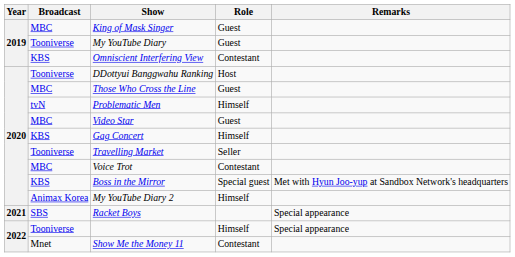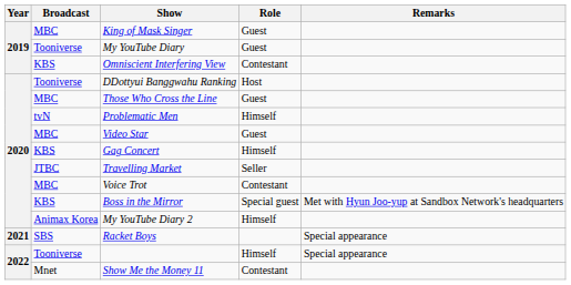 <table class="wikitable sortable">
 <tr>
 <th>Year</th>
 <th>Broadcast</th>
 <th>Show</th>
 <th>Role</th>
 <th>Remarks</th>
 </tr>
 <tr>
 <th rowspan="3">2019</th>
 <td><a href='#'>MBC</a></td>
 <td><em><a href='#'>King of Mask Singer</a></em></td>
 <td>Guest</td>
 <td></td>
 </tr>
 <tr>
 <td><a href='#'>Tooniverse</a></td>
 <td><em>My YouTube Diary</em></td>
 <td>Guest</td>
 <td></td>
 </tr>
 <tr>
 <td><a href='#'>KBS</a></td>
 <td><em><a href='#'>Omniscient Interfering View</a></em></td>
 <td>Contestant</td>
 <td></td>
 </tr>
 <tr>
 <th rowspan="9">2020</th>
 <td><a href='#'>Tooniverse</a></td>
 <td><em>DDottyui Banggwahu Ranking</em></td>
 <td>Host</td>
 <td></td>
 </tr>
 <tr>
 <td><a href='#'>MBC</a></td>
 <td><em><a href='#'>Those Who Cross the Line</a></em></td>
 <td>Guest</td>
 <td></td>
 </tr>
 <tr>
 <td><a href='#'>tvN</a></td>
 <td><em><a href='#'>Problematic Men</a></em></td>
 <td>Himself</td>
 <td></td>
 </tr>
 <tr>
 <td><a href='#'>MBC</a></td>
 <td><em><a href='#'>Video Star</a></em></td>
 <td>Guest</td>
 <td></td>
 </tr>
 <tr>
 <td><a href='#'>KBS</a></td>
 <td><em><a href='#'>Gag Concert</a></em></td>
 <td>Himself</td>
 <td></td>
 </tr>
 <tr>
-<td><a href='#'>Tooniverse</a></td>
+<td><a href='#'>JTBC</a></td>
 <td><em><a href='#'>Travelling Market</a></em></td>
 <td>Seller</td>
 <td></td>
 </tr>
 <tr>
 <td><a href='#'>MBC</a></td>
 <td><em>Voice Trot</em></td>
 <td>Contestant</td>
 <td></td>
 </tr>
 <tr>
 <td><a href='#'>KBS</a></td>
 <td><em><a href='#'>Boss in the Mirror</a></em></td>
 <td>Special guest</td>
 <td>Met with <a href='#'>Hyun Joo-yup</a> at Sandbox Network's headquarters</td>
 </tr>
 <tr>
 <td><a href='#'>Animax Korea</a></td>
 <td><em>My YouTube Diary 2</em></td>
 <td>Himself</td>
 <td></td>
 </tr>
 <tr>
 <th>2021</th>
 <td><a href='#'>SBS</a></td>
 <td><em><a href='#'>Racket Boys</a></em></td>
 <td></td>
 <td>Special appearance</td>
 </tr>
 <tr>
 <th rowspan="2">2022</th>
 <td><a href='#'>Tooniverse</a></td>
 <td><em></em></td>
 <td>Himself</td>
 <td>Special appearance</td>
 </tr>
 <tr>
 <td>Mnet</td>
 <td><em><a href='#'>Show Me the Money 11</a></em></td>
 <td>Contestant</td>
 </tr>
 </table>
